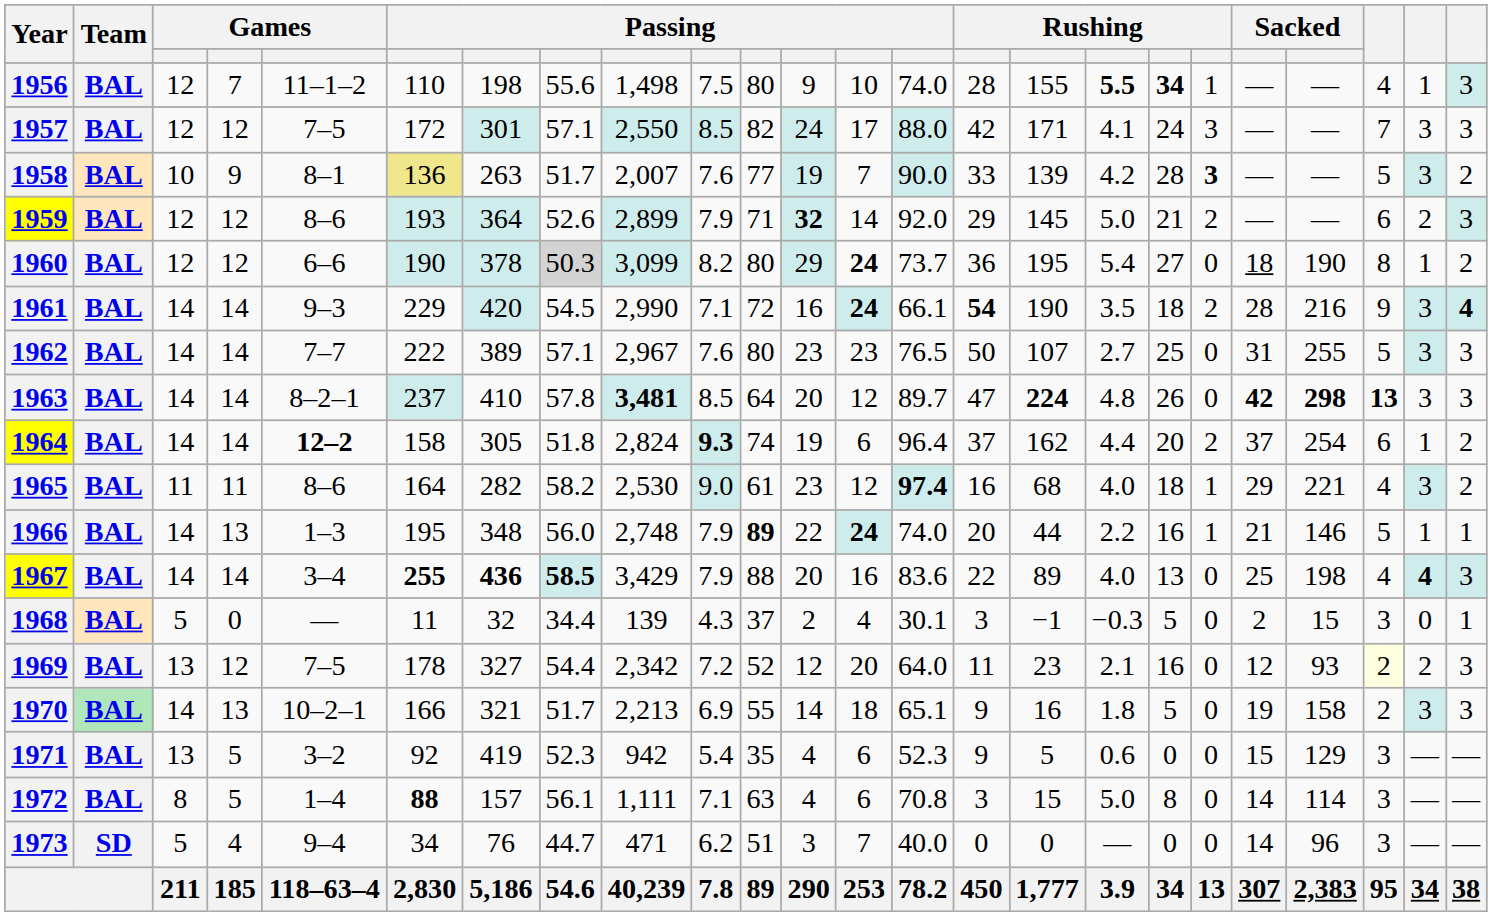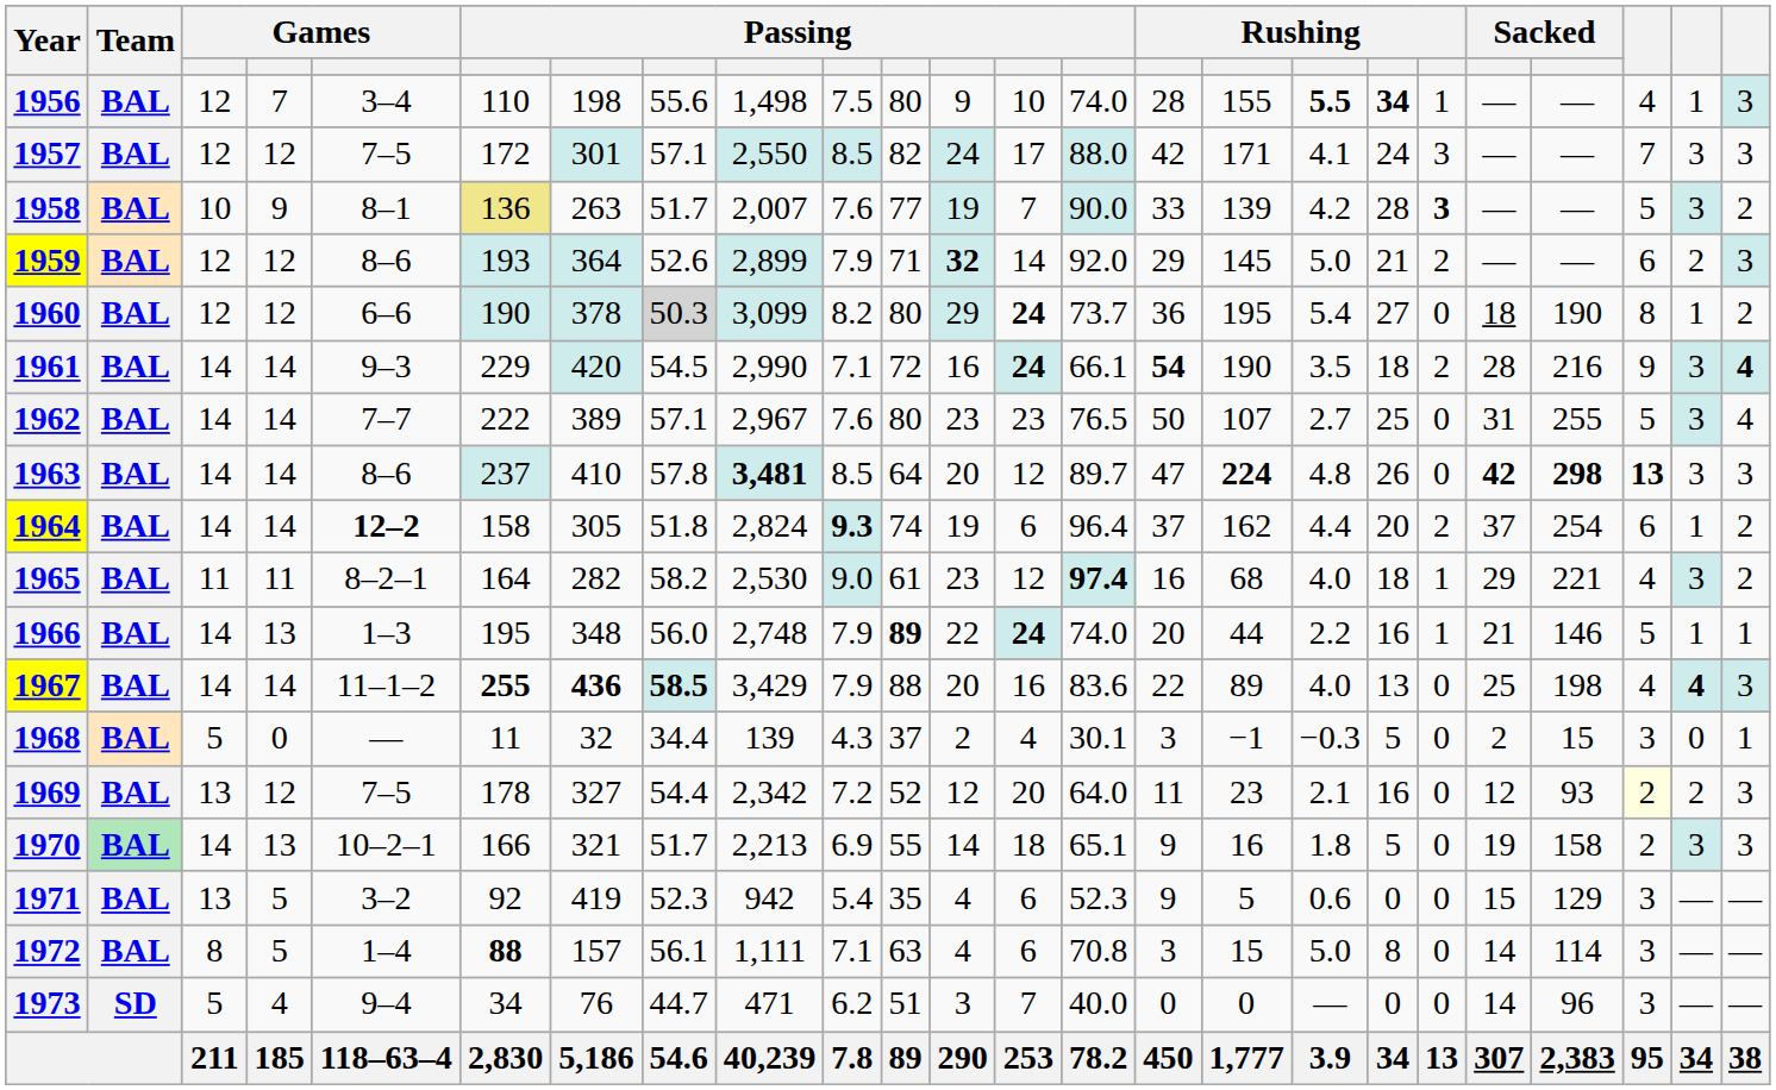 <table class="wikitable" style="text-align:center;">
 <tr>
 <th rowspan="2">Year</th>
 <th rowspan="2">Team</th>
 <th colspan="3">Games</th>
 <th colspan="9">Passing</th>
 <th colspan="5">Rushing</th>
 <th colspan="2">Sacked</th>
 <th rowspan="2"></th>
 <th rowspan="2"></th>
 <th rowspan="2"></th>
 </tr>
 <tr>
 <th></th>
 <th></th>
 <th></th>
 <th></th>
 <th></th>
 <th></th>
 <th></th>
 <th></th>
 <th></th>
 <th></th>
 <th></th>
 <th></th>
 <th></th>
 <th></th>
 <th></th>
 <th></th>
 <th></th>
 <th></th>
 <th></th>
 </tr>
 <tr>
 <th><a href='#'>1956</a></th>
 <th><a href='#'>BAL</a></th>
 <td>12</td>
 <td>7</td>
-<td>11–1–2</td>
+<td>3–4</td>
 <td>110</td>
 <td>198</td>
 <td>55.6</td>
 <td>1,498</td>
 <td>7.5</td>
 <td>80</td>
 <td>9</td>
 <td>10</td>
 <td>74.0</td>
 <td>28</td>
 <td>155</td>
 <td><strong>5.5</strong></td>
 <td><strong>34</strong></td>
 <td>1</td>
 <td>—</td>
 <td>—</td>
 <td>4</td>
 <td>1</td>
 <td style="background:#cfecec;">3</td>
 </tr>
 <tr>
 <th><a href='#'>1957</a></th>
 <th><a href='#'>BAL</a></th>
 <td>12</td>
 <td>12</td>
 <td>7–5</td>
 <td>172</td>
 <td style="background:#cfecec;">301</td>
 <td>57.1</td>
 <td style="background:#cfecec;">2,550</td>
 <td style="background:#cfecec;">8.5</td>
 <td>82</td>
 <td style="background:#cfecec;">24</td>
 <td>17</td>
 <td style="background:#cfecec;">88.0</td>
 <td>42</td>
 <td>171</td>
 <td>4.1</td>
 <td>24</td>
 <td>3</td>
 <td>—</td>
 <td>—</td>
 <td>7</td>
 <td>3</td>
 <td>3</td>
 </tr>
 <tr>
 <th><a href='#'>1958</a></th>
 <th style="background:#ffe6bd;"><a href='#'>BAL</a></th>
 <td>10</td>
 <td>9</td>
 <td>8–1</td>
 <td style="background: khaki;">136</td>
 <td>263</td>
 <td>51.7</td>
 <td>2,007</td>
 <td>7.6</td>
 <td>77</td>
 <td style="background:#cfecec;">19</td>
 <td>7</td>
 <td style="background:#cfecec;">90.0</td>
 <td>33</td>
 <td>139</td>
 <td>4.2</td>
 <td>28</td>
 <td><strong>3</strong></td>
 <td>—</td>
 <td>—</td>
 <td>5</td>
 <td style="background:#cfecec;">3</td>
 <td>2</td>
 </tr>
 <tr>
 <th style="background:#ffff00"><a href='#'>1959</a></th>
 <th style="background:#ffe6bd;"><a href='#'>BAL</a></th>
 <td>12</td>
 <td>12</td>
 <td>8–6</td>
 <td style="background:#cfecec;">193</td>
 <td style="background:#cfecec;">364</td>
 <td>52.6</td>
 <td style="background:#cfecec;">2,899</td>
 <td>7.9</td>
 <td>71</td>
 <td style="background:#cfecec;"><strong>32</strong></td>
 <td>14</td>
 <td>92.0</td>
 <td>29</td>
 <td>145</td>
 <td>5.0</td>
 <td>21</td>
 <td>2</td>
 <td>—</td>
 <td>—</td>
 <td>6</td>
 <td>2</td>
 <td style="background:#cfecec;">3</td>
 </tr>
 <tr>
 <th><a href='#'>1960</a></th>
 <th><a href='#'>BAL</a></th>
 <td>12</td>
 <td>12</td>
 <td>6–6</td>
 <td style="background:#cfecec;">190</td>
 <td style="background:#cfecec;">378</td>
 <td style="background: lightgrey;">50.3</td>
 <td style="background:#cfecec;">3,099</td>
 <td>8.2</td>
 <td>80</td>
 <td style="background:#cfecec;">29</td>
 <td><strong>24</strong></td>
 <td>73.7</td>
 <td>36</td>
 <td>195</td>
 <td>5.4</td>
 <td>27</td>
 <td>0</td>
 <td><u>18</u></td>
 <td>190</td>
 <td>8</td>
 <td>1</td>
 <td>2</td>
 </tr>
 <tr>
 <th><a href='#'>1961</a></th>
 <th><a href='#'>BAL</a></th>
 <td>14</td>
 <td>14</td>
 <td>9–3</td>
 <td>229</td>
 <td style="background:#cfecec;">420</td>
 <td>54.5</td>
 <td>2,990</td>
 <td>7.1</td>
 <td>72</td>
 <td>16</td>
 <td style="background:#cfecec;"><strong>24</strong></td>
 <td>66.1</td>
 <td><strong>54</strong></td>
 <td>190</td>
 <td>3.5</td>
 <td>18</td>
 <td>2</td>
 <td>28</td>
 <td>216</td>
 <td>9</td>
 <td style="background:#cfecec;">3</td>
 <td style="background:#cfecec;"><strong>4</strong></td>
 </tr>
 <tr>
 <th><a href='#'>1962</a></th>
 <th><a href='#'>BAL</a></th>
 <td>14</td>
 <td>14</td>
 <td>7–7</td>
 <td>222</td>
 <td>389</td>
 <td>57.1</td>
 <td>2,967</td>
 <td>7.6</td>
 <td>80</td>
 <td>23</td>
 <td>23</td>
 <td>76.5</td>
 <td>50</td>
 <td>107</td>
 <td>2.7</td>
 <td>25</td>
 <td>0</td>
 <td>31</td>
 <td>255</td>
 <td>5</td>
 <td style="background:#cfecec;">3</td>
-<td>3</td>
+<td>4</td>
 </tr>
 <tr>
 <th><a href='#'>1963</a></th>
 <th><a href='#'>BAL</a></th>
 <td>14</td>
 <td>14</td>
-<td>8–2–1</td>
+<td>8–6</td>
 <td style="background:#cfecec;">237</td>
 <td>410</td>
 <td>57.8</td>
 <td style="background:#cfecec;"><strong>3,481</strong></td>
 <td>8.5</td>
 <td>64</td>
 <td>20</td>
 <td>12</td>
 <td>89.7</td>
 <td>47</td>
 <td><strong>224</strong></td>
 <td>4.8</td>
 <td>26</td>
 <td>0</td>
 <td><strong>42</strong></td>
 <td><strong>298</strong></td>
 <td><strong>13</strong></td>
 <td>3</td>
 <td>3</td>
 </tr>
 <tr>
 <th style="background:#ffff00;"><a href='#'>1964</a></th>
 <th><a href='#'>BAL</a></th>
 <td>14</td>
 <td>14</td>
 <td><strong>12–2</strong></td>
 <td>158</td>
 <td>305</td>
 <td>51.8</td>
 <td>2,824</td>
 <td style="background:#cfecec;"><strong>9.3</strong></td>
 <td>74</td>
 <td>19</td>
 <td>6</td>
 <td>96.4</td>
 <td>37</td>
 <td>162</td>
 <td>4.4</td>
 <td>20</td>
 <td>2</td>
 <td>37</td>
 <td>254</td>
 <td>6</td>
 <td>1</td>
 <td>2</td>
 </tr>
 <tr>
 <th><a href='#'>1965</a></th>
 <th><a href='#'>BAL</a></th>
 <td>11</td>
 <td>11</td>
-<td>8–6</td>
+<td>8–2–1</td>
 <td>164</td>
 <td>282</td>
 <td>58.2</td>
 <td>2,530</td>
 <td style="background:#cfecec;">9.0</td>
 <td>61</td>
 <td>23</td>
 <td>12</td>
 <td style="background:#cfecec;"><strong>97.4</strong></td>
 <td>16</td>
 <td>68</td>
 <td>4.0</td>
 <td>18</td>
 <td>1</td>
 <td>29</td>
 <td>221</td>
 <td>4</td>
 <td style="background:#cfecec;">3</td>
 <td>2</td>
 </tr>
 <tr>
 <th><a href='#'>1966</a></th>
 <th><a href='#'>BAL</a></th>
 <td>14</td>
 <td>13</td>
 <td>1–3</td>
 <td>195</td>
 <td>348</td>
 <td>56.0</td>
 <td>2,748</td>
 <td>7.9</td>
 <td><strong>89</strong></td>
 <td>22</td>
 <td style="background:#cfecec;"><strong>24</strong></td>
 <td>74.0</td>
 <td>20</td>
 <td>44</td>
 <td>2.2</td>
 <td>16</td>
 <td>1</td>
 <td>21</td>
 <td>146</td>
 <td>5</td>
 <td>1</td>
 <td>1</td>
 </tr>
 <tr>
 <th style="background:#ffff00;"><a href='#'>1967</a></th>
 <th><a href='#'>BAL</a></th>
 <td>14</td>
 <td>14</td>
-<td>3–4</td>
+<td>11–1–2</td>
 <td><strong>255</strong></td>
 <td><strong>436</strong></td>
 <td style="background:#cfecec;"><strong>58.5</strong></td>
 <td>3,429</td>
 <td>7.9</td>
 <td>88</td>
 <td>20</td>
 <td>16</td>
 <td>83.6</td>
 <td>22</td>
 <td>89</td>
 <td>4.0</td>
 <td>13</td>
 <td>0</td>
 <td>25</td>
 <td>198</td>
 <td>4</td>
 <td style="background:#cfecec;"><strong>4</strong></td>
 <td style="background:#cfecec;">3</td>
 </tr>
 <tr>
 <th><a href='#'>1968</a></th>
 <th style="background:#ffe6bd;"><a href='#'>BAL</a></th>
 <td>5</td>
 <td>0</td>
 <td>—</td>
 <td>11</td>
 <td>32</td>
 <td>34.4</td>
 <td>139</td>
 <td>4.3</td>
 <td>37</td>
 <td>2</td>
 <td>4</td>
 <td>30.1</td>
 <td>3</td>
 <td>−1</td>
 <td>−0.3</td>
 <td>5</td>
 <td>0</td>
 <td>2</td>
 <td>15</td>
 <td>3</td>
 <td>0</td>
 <td>1</td>
 </tr>
 <tr>
 <th><a href='#'>1969</a></th>
 <th><a href='#'>BAL</a></th>
 <td>13</td>
 <td>12</td>
 <td>7–5</td>
 <td>178</td>
 <td>327</td>
 <td>54.4</td>
 <td>2,342</td>
 <td>7.2</td>
 <td>52</td>
 <td>12</td>
 <td>20</td>
 <td>64.0</td>
 <td>11</td>
 <td>23</td>
 <td>2.1</td>
 <td>16</td>
 <td>0</td>
 <td>12</td>
 <td>93</td>
 <td style="background: lightyellow;">2</td>
 <td>2</td>
 <td>3</td>
 </tr>
 <tr>
 <th><a href='#'>1970</a></th>
 <th style="background:#afe6ba;"><a href='#'>BAL</a></th>
 <td>14</td>
 <td>13</td>
 <td>10–2–1</td>
 <td>166</td>
 <td>321</td>
 <td>51.7</td>
 <td>2,213</td>
 <td>6.9</td>
 <td>55</td>
 <td>14</td>
 <td>18</td>
 <td>65.1</td>
 <td>9</td>
 <td>16</td>
 <td>1.8</td>
 <td>5</td>
 <td>0</td>
 <td>19</td>
 <td>158</td>
 <td>2</td>
 <td style="background:#cfecec;">3</td>
 <td>3</td>
 </tr>
 <tr>
 <th><a href='#'>1971</a></th>
 <th><a href='#'>BAL</a></th>
 <td>13</td>
 <td>5</td>
 <td>3–2</td>
 <td>92</td>
 <td>419</td>
 <td>52.3</td>
 <td>942</td>
 <td>5.4</td>
 <td>35</td>
 <td>4</td>
 <td>6</td>
 <td>52.3</td>
 <td>9</td>
 <td>5</td>
 <td>0.6</td>
 <td>0</td>
 <td>0</td>
 <td>15</td>
 <td>129</td>
 <td>3</td>
 <td>—</td>
 <td>—</td>
 </tr>
 <tr>
 <th><a href='#'>1972</a></th>
 <th><a href='#'>BAL</a></th>
 <td>8</td>
 <td>5</td>
 <td>1–4</td>
 <td><strong>88</strong></td>
 <td>157</td>
 <td>56.1</td>
 <td>1,111</td>
 <td>7.1</td>
 <td>63</td>
 <td>4</td>
 <td>6</td>
 <td>70.8</td>
 <td>3</td>
 <td>15</td>
 <td>5.0</td>
 <td>8</td>
 <td>0</td>
 <td>14</td>
 <td>114</td>
 <td>3</td>
 <td>—</td>
 <td>—</td>
 </tr>
 <tr>
 <th><a href='#'>1973</a></th>
 <th><a href='#'>SD</a></th>
 <td>5</td>
 <td>4</td>
 <td>9–4</td>
 <td>34</td>
 <td>76</td>
 <td>44.7</td>
 <td>471</td>
 <td>6.2</td>
 <td>51</td>
 <td>3</td>
 <td>7</td>
 <td>40.0</td>
 <td>0</td>
 <td>0</td>
 <td>—</td>
 <td>0</td>
 <td>0</td>
 <td>14</td>
 <td>96</td>
 <td>3</td>
 <td>—</td>
 <td>—</td>
 </tr>
 <tr>
 <th colspan="2"></th>
 <th>211</th>
 <th>185</th>
 <th>118–63–4</th>
 <th>2,830</th>
 <th>5,186</th>
 <th>54.6</th>
 <th>40,239</th>
 <th>7.8</th>
 <th>89</th>
 <th>290</th>
 <th>253</th>
 <th>78.2</th>
 <th>450</th>
 <th>1,777</th>
 <th>3.9</th>
 <th>34</th>
 <th>13</th>
 <th><u>307</u></th>
 <th><u>2,383</u></th>
 <th>95</th>
 <th><u>34</u></th>
 <th><u>38</u></th>
 </tr>
 </table>
